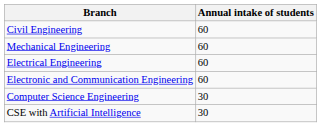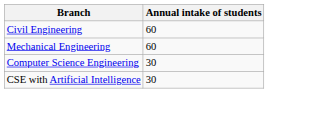 <table class="wikitable">
 <tr>
 <th>Branch</th>
 <th><strong>Annual intake of students</strong></th>
 </tr>
 <tr>
 <td><a href='#'>Civil Engineering</a></td>
 <td>60</td>
 </tr>
 <tr>
 <td><a href='#'>Mechanical Engineering</a></td>
 <td>60</td>
 </tr>
 <tr>
-<td><a href='#'>Electrical Engineering</a></td>
-<td>60</td>
-</tr>
-<tr>
-<td><a href='#'>Electronic and Communication Engineering</a></td>
-<td>60</td>
-</tr>
-<tr>
 <td><a href='#'>Computer Science Engineering</a></td>
 <td>30</td>
 </tr>
 <tr>
 <td>CSE with <a href='#'>Artificial Intelligence</a></td>
 <td>30</td>
 </tr>
 </table>
